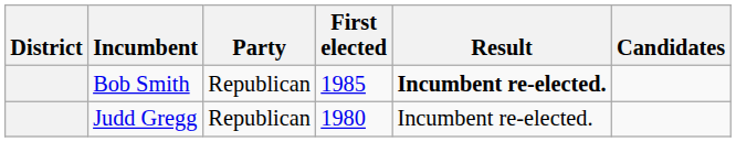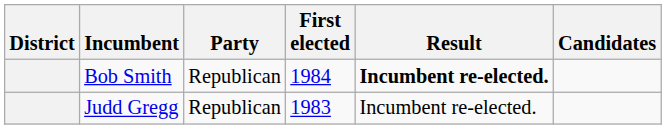 <table class=wikitable>
 <tr valign=bottom>
 <th>District</th>
 <th>Incumbent</th>
 <th>Party</th>
 <th>First<br>elected</th>
 <th>Result</th>
 <th>Candidates</th>
 </tr>
 <tr>
 <th></th>
 <td><a href='#'>Bob Smith</a></td>
 <td>Republican</td>
-<td><a href='#'>1985</a></td>
+<td><a href='#'>1984</a></td>
 <td><strong>Incumbent re-elected.</strong></td>
 <td nowrap></td>
 </tr>
 <tr>
 <th></th>
 <td><a href='#'>Judd Gregg</a></td>
 <td>Republican</td>
-<td><a href='#'>1980</a></td>
+<td><a href='#'>1983</a></td>
 <td>Incumbent re-elected.</td>
 <td nowrap></td>
 </tr>
 </table>
